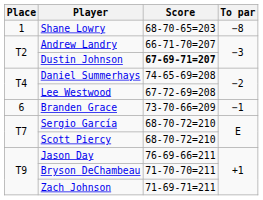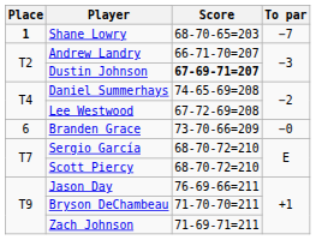 <table class="wikitable">
 <tr>
 <th>Place</th>
 <th>Player</th>
 <th>Score</th>
 <th>To par</th>
 </tr>
 <tr>
-<td align=center>1</td>
+<td align=center><strong>1</strong></td>
 <td> <a href='#'>Shane Lowry</a></td>
 <td align=center>68-70-65=203</td>
-<td align=center>−8</td>
+<td align=center>−7</td>
 </tr>
 <tr>
 <td rowspan=2 align=center>T2</td>
 <td> <a href='#'>Andrew Landry</a></td>
 <td align=center>66-71-70=207</td>
 <td rowspan=2 align=center>−3</td>
 </tr>
 <tr>
 <td> <a href='#'>Dustin Johnson</a></td>
 <td align=center><strong>67-69-71=207</strong></td>
 </tr>
 <tr>
 <td rowspan=2 align=center>T4</td>
 <td> <a href='#'>Daniel Summerhays</a></td>
 <td align=center>74-65-69=208</td>
 <td rowspan=2 align=center>−2</td>
 </tr>
 <tr>
 <td> <a href='#'>Lee Westwood</a></td>
 <td align=center>67-72-69=208</td>
 </tr>
 <tr>
 <td align=center>6</td>
 <td> <a href='#'>Branden Grace</a></td>
 <td align=center>73-70-66=209</td>
-<td align=center>−1</td>
+<td align=center>−0</td>
 </tr>
 <tr>
 <td rowspan=2 align=center>T7</td>
 <td> <a href='#'>Sergio García</a></td>
 <td align=center>68-70-72=210</td>
 <td rowspan=2 align=center>E</td>
 </tr>
 <tr>
 <td> <a href='#'>Scott Piercy</a></td>
 <td align=center>68-70-72=210</td>
 </tr>
 <tr>
 <td rowspan=3 align=center>T9</td>
 <td> <a href='#'>Jason Day</a></td>
 <td align=center>76-69-66=211</td>
 <td rowspan=3 align=center>+1</td>
 </tr>
 <tr>
 <td> <a href='#'>Bryson DeChambeau</a></td>
 <td align=center>71-70-70=211</td>
 </tr>
 <tr>
 <td> <a href='#'>Zach Johnson</a></td>
 <td align=center>71-69-71=211</td>
 </tr>
 </table>
